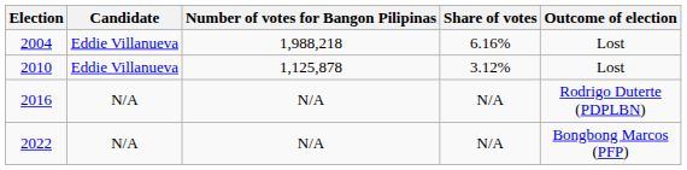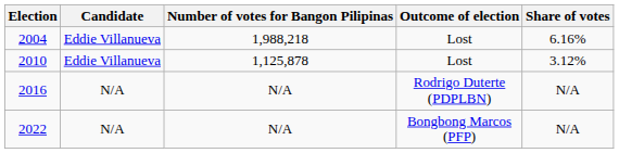 <table class="sortable wikitable" style="text-align:center">
 <tr>
 <th>Election</th>
 <th>Candidate</th>
 <th>Number of votes for Bangon Pilipinas</th>
+<th>Outcome of election</th>
 <th>Share of votes</th>
-<th>Outcome of election</th>
 </tr>
 <tr>
 <td><a href='#'>2004</a></td>
 <td><a href='#'>Eddie Villanueva</a></td>
 <td>1,988,218</td>
+<td>Lost</td>
 <td>6.16%</td>
-<td>Lost</td>
 </tr>
 <tr>
 <td><a href='#'>2010</a></td>
 <td><a href='#'>Eddie Villanueva</a></td>
 <td>1,125,878</td>
+<td>Lost</td>
 <td>3.12%</td>
-<td>Lost</td>
 </tr>
 <tr>
 <td><a href='#'>2016</a></td>
 <td>N/A</td>
 <td>N/A</td>
+<td><a href='#'>Rodrigo Duterte</a><br>(<a href='#'>PDPLBN</a>)</td>
 <td>N/A</td>
-<td><a href='#'>Rodrigo Duterte</a><br>(<a href='#'>PDPLBN</a>)</td>
 </tr>
 <tr>
 <td><a href='#'>2022</a></td>
 <td>N/A</td>
 <td>N/A</td>
+<td><a href='#'>Bongbong Marcos</a><br>(<a href='#'>PFP</a>)</td>
 <td>N/A</td>
-<td><a href='#'>Bongbong Marcos</a><br>(<a href='#'>PFP</a>)</td>
 </tr>
 </table>
